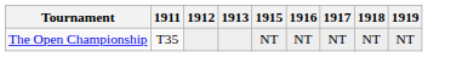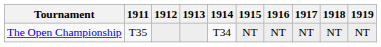 <table class="wikitable" style="font-size:95%;text-align:center;">
 <tr>
 <th>Tournament</th>
 <th>1911</th>
 <th>1912</th>
 <th>1913</th>
+<th>1914</th>
 <th>1915</th>
 <th>1916</th>
 <th>1917</th>
 <th>1918</th>
 <th>1919</th>
 </tr>
 <tr>
 <td align=left><a href='#'>The Open Championship</a></td>
 <td>T35</td>
 <td style="background:#eeeeee;"></td>
 <td style="background:#eeeeee;"></td>
+<td>T34</td>
 <td style="background:#eeeeee;">NT</td>
 <td style="background:#eeeeee;">NT</td>
 <td style="background:#eeeeee;">NT</td>
 <td style="background:#eeeeee;">NT</td>
 <td style="background:#eeeeee;">NT</td>
 </tr>
 </table>
